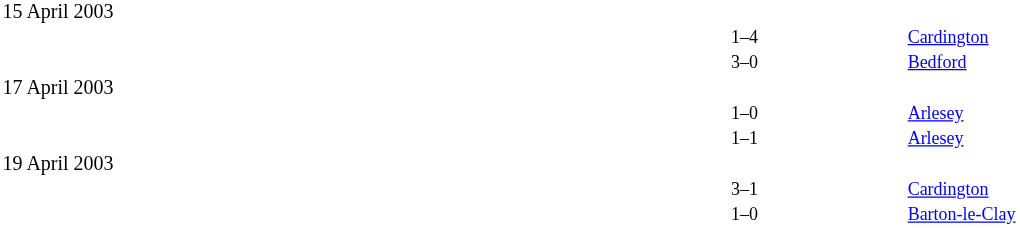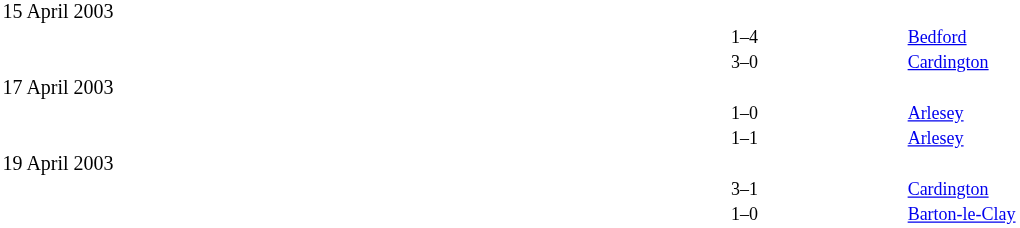 <table style="width:100%;" cellspacing="1">
 <tr>
 <th width=25%></th>
 <th width=10%></th>
 <th></th>
 </tr>
 <tr>
 <td>15 April 2003</td>
 </tr>
 <tr style=font-size:90%>
 <td align=right></td>
 <td align=center>1–4</td>
 <td></td>
-<td><a href='#'>Cardington</a></td>
+<td><a href='#'>Bedford</a></td>
 </tr>
 <tr style=font-size:90%>
 <td align=right></td>
 <td align=center>3–0</td>
 <td></td>
-<td><a href='#'>Bedford</a></td>
+<td><a href='#'>Cardington</a></td>
 </tr>
 <tr>
 <td>17 April 2003</td>
 </tr>
 <tr style=font-size:90%>
 <td align=right></td>
 <td align=center>1–0</td>
 <td></td>
 <td><a href='#'>Arlesey</a></td>
 </tr>
 <tr style=font-size:90%>
 <td align=right></td>
 <td align=center>1–1</td>
 <td></td>
 <td><a href='#'>Arlesey</a></td>
 </tr>
 <tr>
 <td>19 April 2003</td>
 </tr>
 <tr style=font-size:90%>
 <td align=right></td>
 <td align=center>3–1</td>
 <td></td>
 <td><a href='#'>Cardington</a></td>
 </tr>
 <tr style=font-size:90%>
 <td align=right></td>
 <td align=center>1–0</td>
 <td></td>
 <td><a href='#'>Barton-le-Clay</a></td>
 </tr>
 </table>
